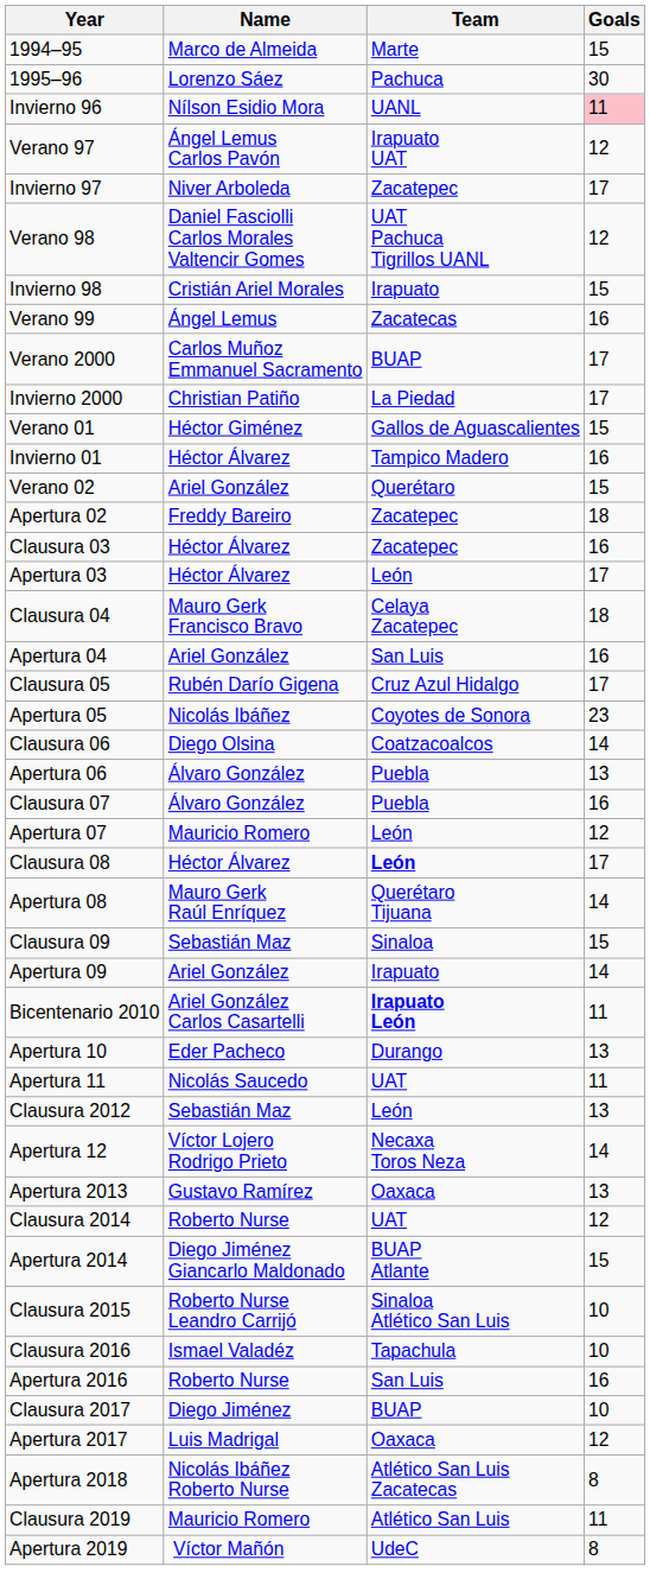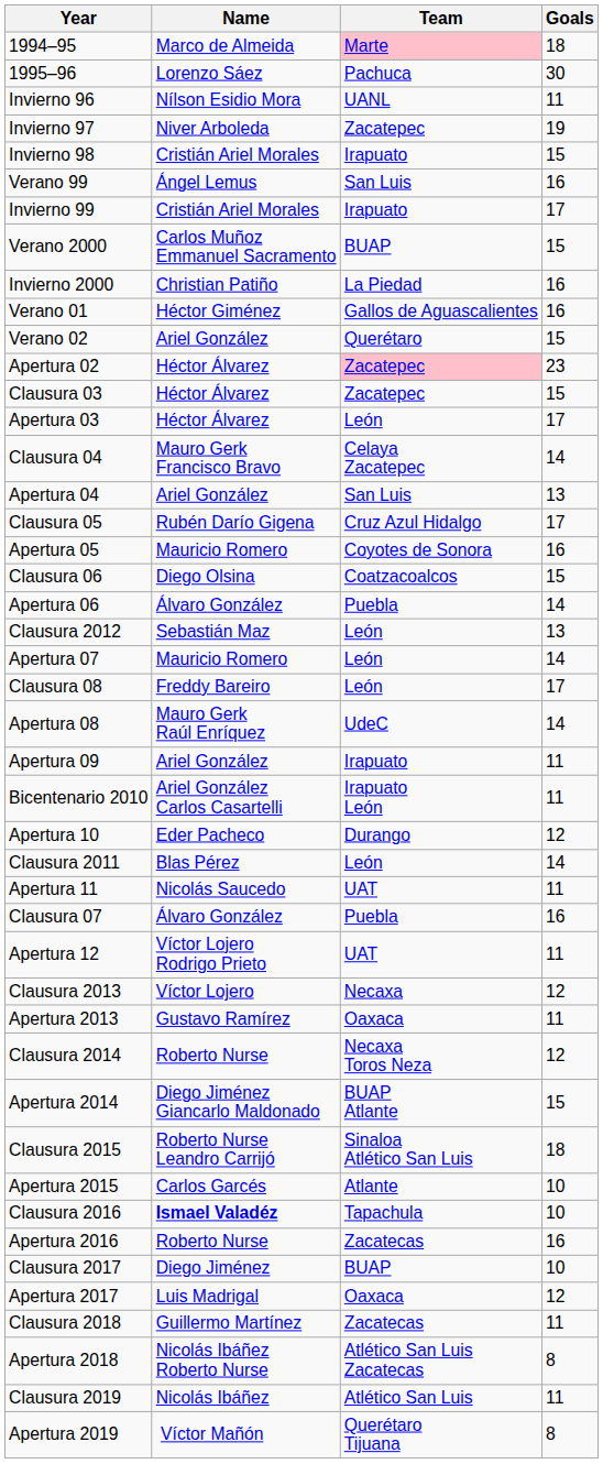 <table class="wikitable sortable">
 <tr>
 <th>Year</th>
 <th>Name</th>
 <th>Team</th>
 <th>Goals</th>
 </tr>
 <tr>
 <td>1994–95</td>
 <td> <a href='#'>Marco de Almeida</a></td>
-<td><a href='#'>Marte</a></td>
-<td>15</td>
+<td style="background: pink;"><a href='#'>Marte</a></td>
+<td>18</td>
 </tr>
 <tr>
 <td>1995–96</td>
 <td> <a href='#'>Lorenzo Sáez</a></td>
 <td><a href='#'>Pachuca</a></td>
 <td>30</td>
 </tr>
 <tr>
 <td>Invierno 96</td>
 <td> <a href='#'>Nílson Esidio Mora</a></td>
 <td><a href='#'>UANL</a></td>
-<td style="background: pink;">11</td>
-</tr>
-<tr>
-<td>Verano 97</td>
-<td> <a href='#'>Ángel Lemus</a><br> <a href='#'>Carlos Pavón</a></td>
-<td><a href='#'>Irapuato</a><br><a href='#'>UAT</a></td>
-<td>12</td>
+<td>11</td>
 </tr>
 <tr>
 <td>Invierno 97</td>
 <td> <a href='#'>Niver Arboleda</a></td>
 <td><a href='#'>Zacatepec</a></td>
-<td>17</td>
-</tr>
-<tr>
-<td>Verano 98</td>
-<td> <a href='#'>Daniel Fasciolli</a><br> <a href='#'>Carlos Morales</a><br> <a href='#'>Valtencir Gomes</a></td>
-<td><a href='#'>UAT</a><br><a href='#'>Pachuca</a><br><a href='#'>Tigrillos UANL</a></td>
-<td>12</td>
+<td>19</td>
 </tr>
 <tr>
 <td>Invierno 98</td>
 <td> <a href='#'>Cristián Ariel Morales</a></td>
 <td><a href='#'>Irapuato</a></td>
 <td>15</td>
 </tr>
 <tr>
 <td>Verano 99</td>
 <td> <a href='#'>Ángel Lemus</a></td>
-<td><a href='#'>Zacatecas</a></td>
+<td><a href='#'>San Luis</a></td>
 <td>16</td>
+</tr>
+<tr>
+<td>Invierno 99</td>
+<td> <a href='#'>Cristián Ariel Morales</a></td>
+<td><a href='#'>Irapuato</a></td>
+<td>17</td>
 </tr>
 <tr>
 <td>Verano 2000</td>
 <td> <a href='#'>Carlos Muñoz</a><br><a href='#'>Emmanuel Sacramento</a></td>
 <td><a href='#'>BUAP</a></td>
-<td>17</td>
+<td>15</td>
 </tr>
 <tr>
 <td>Invierno 2000</td>
 <td> <a href='#'>Christian Patiño</a></td>
 <td><a href='#'>La Piedad</a></td>
-<td>17</td>
+<td>16</td>
 </tr>
 <tr>
 <td>Verano 01</td>
 <td> <a href='#'>Héctor Giménez</a></td>
 <td><a href='#'>Gallos de Aguascalientes</a></td>
-<td>15</td>
-</tr>
-<tr>
-<td>Invierno 01</td>
-<td> <a href='#'>Héctor Álvarez</a></td>
-<td><a href='#'>Tampico Madero</a></td>
 <td>16</td>
 </tr>
 <tr>
 <td>Verano 02</td>
 <td> <a href='#'>Ariel González</a></td>
 <td><a href='#'>Querétaro</a></td>
 <td>15</td>
 </tr>
 <tr>
 <td>Apertura 02</td>
-<td> <a href='#'>Freddy Bareiro</a></td>
-<td><a href='#'>Zacatepec</a></td>
-<td>18</td>
+<td> <a href='#'>Héctor Álvarez</a></td>
+<td style="background: pink;"><a href='#'>Zacatepec</a></td>
+<td>23</td>
 </tr>
 <tr>
 <td>Clausura 03</td>
 <td> <a href='#'>Héctor Álvarez</a></td>
 <td><a href='#'>Zacatepec</a></td>
-<td>16</td>
+<td>15</td>
 </tr>
 <tr>
 <td>Apertura 03</td>
 <td> <a href='#'>Héctor Álvarez</a></td>
 <td><a href='#'>León</a></td>
 <td>17</td>
 </tr>
 <tr>
 <td>Clausura 04</td>
 <td> <a href='#'>Mauro Gerk</a><br> <a href='#'>Francisco Bravo</a></td>
 <td><a href='#'>Celaya</a><br><a href='#'>Zacatepec</a></td>
-<td>18</td>
+<td>14</td>
 </tr>
 <tr>
 <td>Apertura 04</td>
 <td> <a href='#'>Ariel González</a></td>
 <td><a href='#'>San Luis</a></td>
-<td>16</td>
+<td>13</td>
 </tr>
 <tr>
 <td>Clausura 05</td>
 <td> <a href='#'>Rubén Darío Gigena</a></td>
 <td><a href='#'>Cruz Azul Hidalgo</a></td>
 <td>17</td>
 </tr>
 <tr>
 <td>Apertura 05</td>
-<td> <a href='#'>Nicolás Ibáñez</a></td>
+<td> <a href='#'>Mauricio Romero</a></td>
 <td><a href='#'>Coyotes de Sonora</a></td>
-<td>23</td>
+<td>16</td>
 </tr>
 <tr>
 <td>Clausura 06</td>
 <td> <a href='#'>Diego Olsina</a></td>
 <td><a href='#'>Coatzacoalcos</a></td>
-<td>14</td>
+<td>15</td>
 </tr>
 <tr>
 <td>Apertura 06</td>
 <td> <a href='#'>Álvaro González</a></td>
 <td><a href='#'>Puebla</a></td>
+<td>14</td>
+</tr>
+<tr>
+<td>Clausura 2012</td>
+<td> <a href='#'>Sebastián Maz</a></td>
+<td><a href='#'>León</a></td>
 <td>13</td>
+</tr>
+<tr>
+<td>Apertura 07</td>
+<td> <a href='#'>Mauricio Romero</a></td>
+<td><a href='#'>León</a></td>
+<td>14</td>
+</tr>
+<tr>
+<td>Clausura 08</td>
+<td> <a href='#'>Freddy Bareiro</a></td>
+<td><a href='#'>León</a></td>
+<td>17</td>
+</tr>
+<tr>
+<td>Apertura 08</td>
+<td> <a href='#'>Mauro Gerk</a><br> <a href='#'>Raúl Enríquez</a></td>
+<td><a href='#'>UdeC</a></td>
+<td>14</td>
+</tr>
+<tr>
+<td>Apertura 09</td>
+<td> <a href='#'>Ariel González</a></td>
+<td><a href='#'>Irapuato</a></td>
+<td>11</td>
+</tr>
+<tr>
+<td>Bicentenario 2010</td>
+<td> <a href='#'>Ariel González</a><br> <a href='#'>Carlos Casartelli</a></td>
+<td><a href='#'>Irapuato</a><br><a href='#'>León</a></td>
+<td>11</td>
+</tr>
+<tr>
+<td>Apertura 10</td>
+<td> <a href='#'>Eder Pacheco</a></td>
+<td><a href='#'>Durango</a></td>
+<td>12</td>
+</tr>
+<tr>
+<td>Clausura 2011</td>
+<td> <a href='#'>Blas Pérez</a></td>
+<td><a href='#'>León</a></td>
+<td>14</td>
+</tr>
+<tr>
+<td>Apertura 11</td>
+<td> <a href='#'>Nicolás Saucedo</a></td>
+<td><a href='#'>UAT</a></td>
+<td>11</td>
 </tr>
 <tr>
 <td>Clausura 07</td>
 <td> <a href='#'>Álvaro González</a></td>
 <td><a href='#'>Puebla</a></td>
 <td>16</td>
 </tr>
 <tr>
-<td>Apertura 07</td>
-<td> <a href='#'>Mauricio Romero</a></td>
-<td><a href='#'>León</a></td>
-<td>12</td>
-</tr>
-<tr>
-<td>Clausura 08</td>
-<td> <a href='#'>Héctor Álvarez</a></td>
-<td><strong><a href='#'>León</a></strong></td>
-<td>17</td>
-</tr>
-<tr>
-<td>Apertura 08</td>
-<td> <a href='#'>Mauro Gerk</a><br> <a href='#'>Raúl Enríquez</a></td>
-<td><a href='#'>Querétaro</a><br><a href='#'>Tijuana</a></td>
-<td>14</td>
-</tr>
-<tr>
-<td>Clausura 09</td>
-<td> <a href='#'>Sebastián Maz</a></td>
-<td><a href='#'>Sinaloa</a></td>
-<td>15</td>
-</tr>
-<tr>
-<td>Apertura 09</td>
-<td> <a href='#'>Ariel González</a></td>
-<td><a href='#'>Irapuato</a></td>
-<td>14</td>
-</tr>
-<tr>
-<td>Bicentenario 2010</td>
-<td> <a href='#'>Ariel González</a><br> <a href='#'>Carlos Casartelli</a></td>
-<td><strong><a href='#'>Irapuato</a><br><a href='#'>León</a></strong></td>
-<td>11</td>
-</tr>
-<tr>
-<td>Apertura 10</td>
-<td> <a href='#'>Eder Pacheco</a></td>
-<td><a href='#'>Durango</a></td>
-<td>13</td>
-</tr>
-<tr>
-<td>Apertura 11</td>
-<td> <a href='#'>Nicolás Saucedo</a></td>
+<td>Apertura 12</td>
+<td> <a href='#'>Víctor Lojero</a><br> <a href='#'>Rodrigo Prieto</a></td>
 <td><a href='#'>UAT</a></td>
 <td>11</td>
 </tr>
 <tr>
-<td>Clausura 2012</td>
-<td> <a href='#'>Sebastián Maz</a></td>
-<td><a href='#'>León</a></td>
-<td>13</td>
-</tr>
-<tr>
-<td>Apertura 12</td>
-<td> <a href='#'>Víctor Lojero</a><br> <a href='#'>Rodrigo Prieto</a></td>
-<td><a href='#'>Necaxa</a><br><a href='#'>Toros Neza</a></td>
-<td>14</td>
+<td>Clausura 2013</td>
+<td> <a href='#'>Víctor Lojero</a></td>
+<td><a href='#'>Necaxa</a></td>
+<td>12</td>
 </tr>
 <tr>
 <td>Apertura 2013</td>
 <td> <a href='#'>Gustavo Ramírez</a></td>
 <td><a href='#'>Oaxaca</a></td>
-<td>13</td>
+<td>11</td>
 </tr>
 <tr>
 <td>Clausura 2014</td>
 <td> <a href='#'>Roberto Nurse</a></td>
-<td><a href='#'>UAT</a></td>
+<td><a href='#'>Necaxa</a><br><a href='#'>Toros Neza</a></td>
 <td>12</td>
 </tr>
 <tr>
 <td>Apertura 2014</td>
 <td> <a href='#'>Diego Jiménez</a> <br>  <a href='#'>Giancarlo Maldonado</a></td>
 <td><a href='#'>BUAP</a> <br> <a href='#'>Atlante</a></td>
 <td>15</td>
 </tr>
 <tr>
 <td>Clausura 2015</td>
 <td> <a href='#'>Roberto Nurse</a> <br>  <a href='#'>Leandro Carrijó</a></td>
 <td><a href='#'>Sinaloa</a> <br> <a href='#'>Atlético San Luis</a></td>
+<td>18</td>
+</tr>
+<tr>
+<td>Apertura 2015</td>
+<td> <a href='#'>Carlos Garcés</a></td>
+<td><a href='#'>Atlante</a></td>
 <td>10</td>
 </tr>
 <tr>
 <td>Clausura 2016</td>
-<td> <a href='#'>Ismael Valadéz</a></td>
+<td><strong> <a href='#'>Ismael Valadéz</a></strong></td>
 <td><a href='#'>Tapachula</a></td>
 <td>10</td>
 </tr>
 <tr>
 <td>Apertura 2016</td>
 <td> <a href='#'>Roberto Nurse</a></td>
-<td><a href='#'>San Luis</a></td>
+<td><a href='#'>Zacatecas</a></td>
 <td>16</td>
 </tr>
 <tr>
 <td>Clausura 2017</td>
 <td> <a href='#'>Diego Jiménez</a></td>
 <td><a href='#'>BUAP</a></td>
 <td>10</td>
 </tr>
 <tr>
 <td>Apertura 2017</td>
 <td> <a href='#'>Luis Madrigal</a></td>
 <td><a href='#'>Oaxaca</a></td>
 <td>12</td>
 </tr>
 <tr>
+<td>Clausura 2018</td>
+<td> <a href='#'>Guillermo Martínez</a></td>
+<td><a href='#'>Zacatecas</a></td>
+<td>11</td>
+</tr>
+<tr>
 <td>Apertura 2018</td>
 <td> <a href='#'>Nicolás Ibáñez</a><br> <a href='#'>Roberto Nurse</a></td>
 <td><a href='#'>Atlético San Luis</a><br><a href='#'>Zacatecas</a></td>
 <td>8</td>
 </tr>
 <tr>
 <td>Clausura 2019</td>
-<td> <a href='#'>Mauricio Romero</a></td>
+<td> <a href='#'>Nicolás Ibáñez</a></td>
 <td><a href='#'>Atlético San Luis</a></td>
 <td>11</td>
 </tr>
 <tr>
 <td>Apertura 2019</td>
 <td> <a href='#'>Víctor Mañón</a></td>
-<td><a href='#'>UdeC</a></td>
+<td><a href='#'>Querétaro</a><br><a href='#'>Tijuana</a></td>
 <td>8</td>
 </tr>
 </table>
